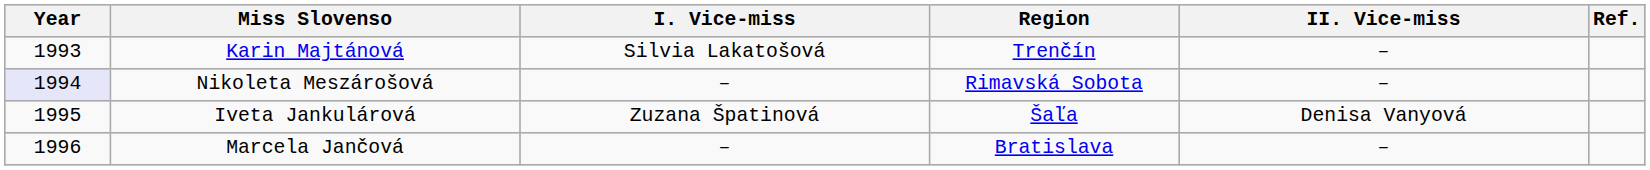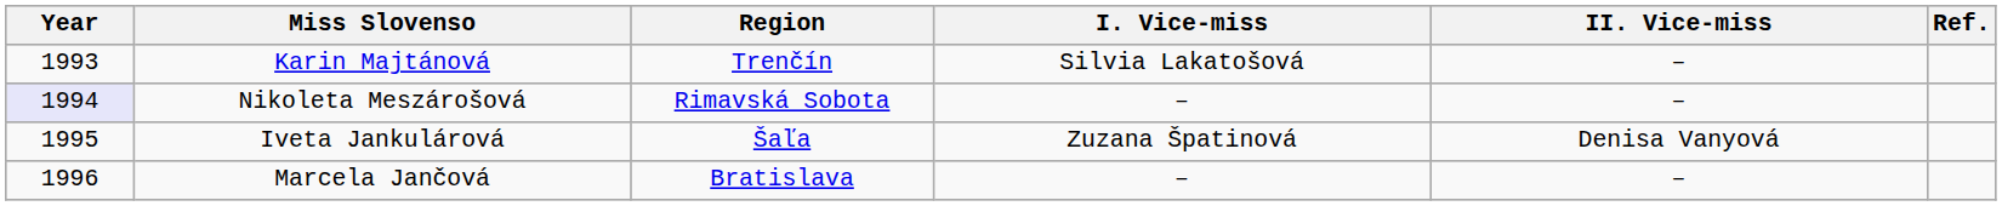 <table class="wikitable sortable" style="font-size: 95%; text-align:center">
 <tr>
 <th width="60">Year</th>
 <th width="250">Miss Slovenso</th>
+<th width="150">Region</th>
 <th width="250">I. Vice-miss</th>
-<th width="150">Region</th>
 <th width="250">II. Vice-miss</th>
 <th width="20">Ref.</th>
 </tr>
 <tr>
 <td>1993</td>
 <td><a href='#'>Karin Majtánová</a></td>
+<td><a href='#'>Trenčín</a></td>
 <td>Silvia Lakatošová</td>
-<td><a href='#'>Trenčín</a></td>
 <td>–</td>
 <td></td>
 </tr>
 <tr>
 <td style="background: lavender;">1994</td>
 <td>Nikoleta Meszárošová</td>
+<td><a href='#'>Rimavská Sobota</a></td>
 <td>–</td>
-<td><a href='#'>Rimavská Sobota</a></td>
 <td>–</td>
 <td></td>
 </tr>
 <tr>
 <td>1995</td>
 <td>Iveta Jankulárová</td>
+<td><a href='#'>Šaľa</a></td>
 <td>Zuzana Špatinová</td>
-<td><a href='#'>Šaľa</a></td>
 <td>Denisa Vanyová</td>
 <td></td>
 </tr>
 <tr>
 <td>1996</td>
 <td>Marcela Jančová</td>
+<td><a href='#'>Bratislava</a></td>
 <td>–</td>
-<td><a href='#'>Bratislava</a></td>
 <td>–</td>
 <td></td>
 </tr>
 </table>
